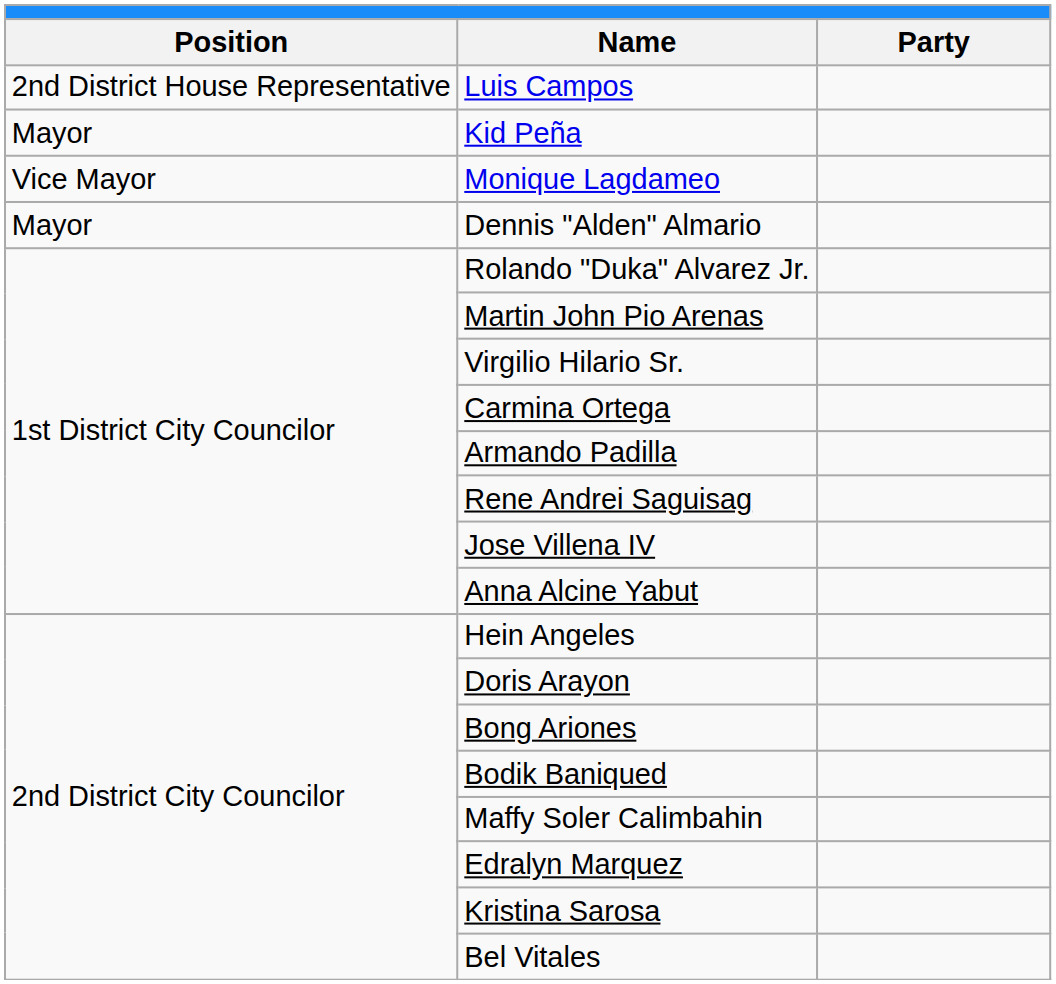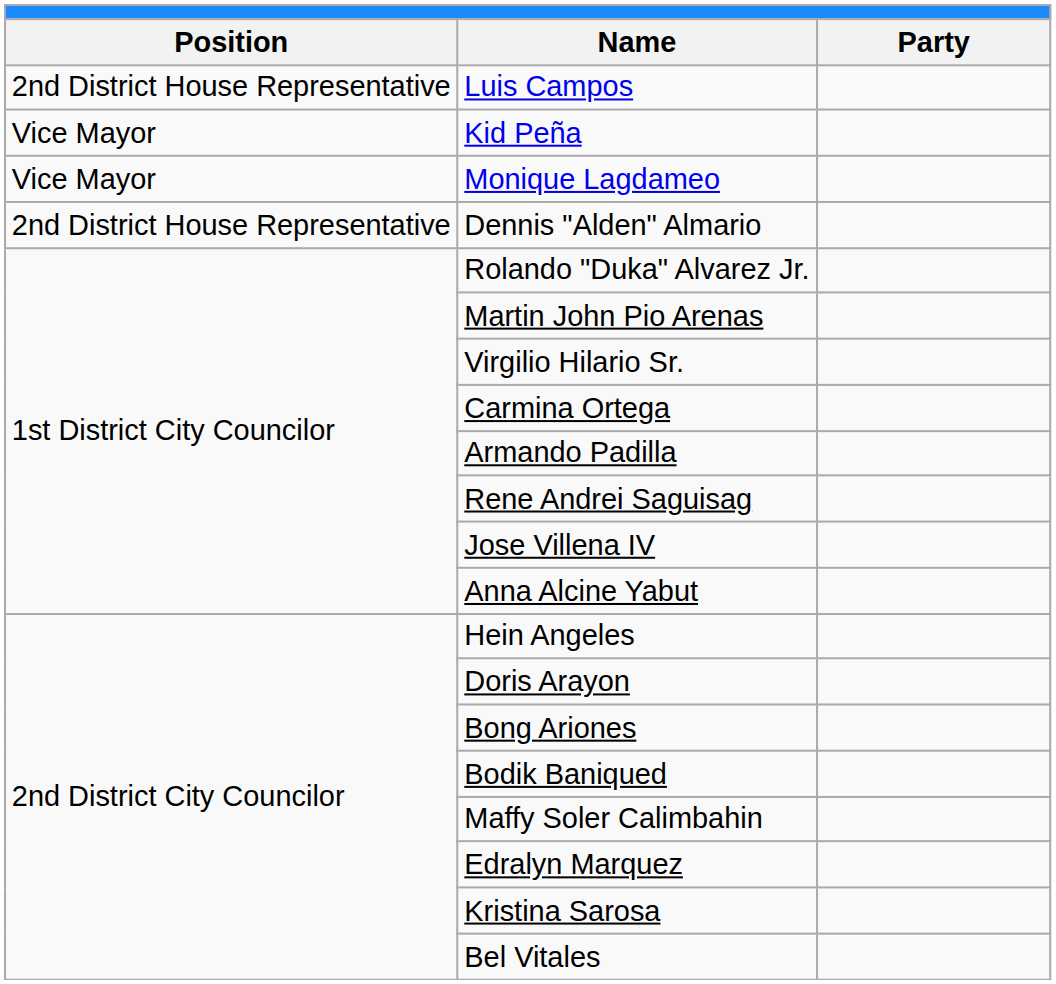 <table class="wikitable" style="font-size:90%">
 <tr>
 <td colspan="4" bgcolor="#1a8cfa"></td>
 </tr>
 <tr>
 <th>Position</th>
 <th !width="150px">Name</th>
 <th colspan=2 width=110px>Party</th>
 </tr>
 <tr>
 <td>2nd District House Representative</td>
 <td><a href='#'>Luis Campos</a></td>
 <td></td>
 </tr>
 <tr>
-<td>Mayor</td>
+<td>Vice Mayor</td>
 <td><a href='#'>Kid Peña</a></td>
 <td></td>
 </tr>
 <tr>
 <td>Vice Mayor</td>
 <td><a href='#'>Monique Lagdameo</a></td>
 <td></td>
 </tr>
 <tr>
-<td>Mayor</td>
+<td>2nd District House Representative</td>
 <td>Dennis "Alden" Almario</td>
 <td></td>
 </tr>
 <tr>
 <td rowspan="8">1st District City Councilor</td>
 <td>Rolando "Duka" Alvarez Jr.</td>
 <td></td>
 </tr>
 <tr>
 <td><u>Martin John Pio Arenas</u></td>
 <td></td>
 </tr>
 <tr>
 <td>Virgilio Hilario Sr.</td>
 <td></td>
 </tr>
 <tr>
 <td><u>Carmina Ortega</u></td>
 <td></td>
 </tr>
 <tr>
 <td><u>Armando Padilla</u></td>
 <td></td>
 </tr>
 <tr>
 <td><u>Rene Andrei Saguisag</u></td>
 <td></td>
 </tr>
 <tr>
 <td><u>Jose Villena IV</u></td>
 <td></td>
 </tr>
 <tr>
 <td><u>Anna Alcine Yabut</u></td>
 <td></td>
 </tr>
 <tr>
 <td rowspan="8">2nd District City Councilor</td>
 <td>Hein Angeles</td>
 <td></td>
 </tr>
 <tr>
 <td><u>Doris Arayon</u></td>
 <td></td>
 </tr>
 <tr>
 <td><u>Bong Ariones</u></td>
 <td></td>
 </tr>
 <tr>
 <td><u>Bodik Baniqued</u></td>
 <td></td>
 </tr>
 <tr>
 <td>Maffy Soler Calimbahin</td>
 <td></td>
 </tr>
 <tr>
 <td><u>Edralyn Marquez</u></td>
 <td></td>
 </tr>
 <tr>
 <td><u>Kristina Sarosa</u></td>
 <td></td>
 </tr>
 <tr>
 <td>Bel Vitales</td>
 <td></td>
 </tr>
 <tr>
 </tr>
 </table>
